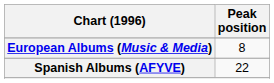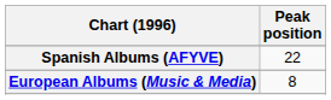 <table class="wikitable sortable plainrowheaders" style="text-align:center">
 <tr>
 <th scope="col">Chart (1996)</th>
 <th scope="col">Peak<br>position</th>
+</tr>
+<tr>
+</tr>
+<tr>
+</tr>
+<tr>
+</tr>
+<tr>
+</tr>
+<tr>
+</tr>
+<tr>
+<th scope="row">Spanish Albums (<a href='#'>AFYVE</a>)</th>
+<td>22</td>
 </tr>
 <tr>
 </tr>
 <tr>
 </tr>
 <tr>
 </tr>
 <tr>
 </tr>
 <tr>
 </tr>
 <tr>
 <th scope="row"><a href='#'>European Albums</a> (<em><a href='#'>Music & Media</a></em>)</th>
 <td>8</td>
 </tr>
 <tr>
 </tr>
 <tr>
 </tr>
 <tr>
 </tr>
-<tr>
-</tr>
-<tr>
-</tr>
-<tr>
-<th scope="row">Spanish Albums (<a href='#'>AFYVE</a>)</th>
-<td>22</td>
-</tr>
-<tr>
-</tr>
-<tr>
-</tr>
-<tr>
-</tr>
 </table>
